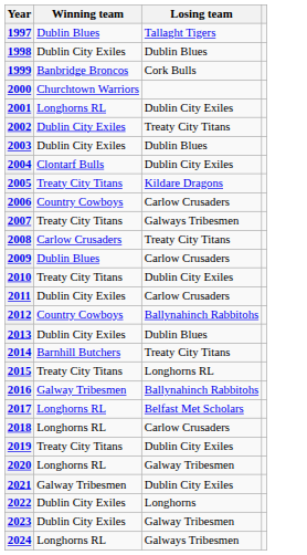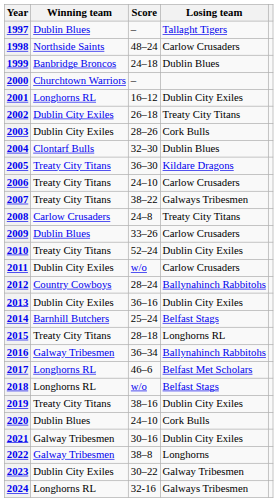 <table class="wikitable plainrowheaders defaultleft col3center">
 <tr>
 <th scope="col">Year</th>
 <th scope="col">Winning team</th>
+<th scope="col">Score</th>
 <th scope="col">Losing team</th>
 <th scope="col"></th>
 </tr>
 <tr>
 <th scope="row"><a href='#'>1997</a></th>
 <td><a href='#'>Dublin Blues</a></td>
+<td>–</td>
 <td><a href='#'>Tallaght Tigers</a></td>
 <td></td>
 </tr>
 <tr>
 <th scope="row"><a href='#'>1998</a></th>
-<td>Dublin City Exiles</td>
-<td>Dublin Blues</td>
+<td><a href='#'>Northside Saints</a></td>
+<td>48–24</td>
+<td>Carlow Crusaders</td>
 <td></td>
 </tr>
 <tr>
 <th scope="row"><a href='#'>1999</a></th>
 <td><a href='#'>Banbridge Broncos</a></td>
-<td>Cork Bulls</td>
+<td>24–18</td>
+<td>Dublin Blues</td>
 <td></td>
 </tr>
 <tr>
 <th scope="row"><a href='#'>2000</a></th>
 <td><a href='#'>Churchtown Warriors</a></td>
+<td>–</td>
 <td></td>
 <td></td>
 </tr>
 <tr>
 <th scope="row"><a href='#'>2001</a></th>
 <td><a href='#'>Longhorns RL</a></td>
+<td>16–12</td>
 <td>Dublin City Exiles</td>
 <td></td>
 </tr>
 <tr>
 <th scope="row"><a href='#'>2002</a></th>
 <td><a href='#'>Dublin City Exiles</a></td>
+<td>26–18</td>
 <td>Treaty City Titans</td>
 <td></td>
 </tr>
 <tr>
 <th scope="row"><a href='#'>2003</a></th>
 <td>Dublin City Exiles</td>
-<td>Dublin Blues</td>
+<td>28–26</td>
+<td>Cork Bulls</td>
 <td></td>
 </tr>
 <tr>
 <th scope="row"><a href='#'>2004</a></th>
 <td><a href='#'>Clontarf Bulls</a></td>
-<td>Dublin City Exiles</td>
+<td>32–30</td>
+<td>Dublin Blues</td>
 <td></td>
 </tr>
 <tr>
 <th scope="row"><a href='#'>2005</a></th>
 <td><a href='#'>Treaty City Titans</a></td>
+<td>36–30</td>
 <td><a href='#'>Kildare Dragons</a></td>
 <td></td>
 </tr>
 <tr>
 <th scope="row"><a href='#'>2006</a></th>
-<td><a href='#'>Country Cowboys</a></td>
+<td>Treaty City Titans</td>
+<td>24–10</td>
 <td>Carlow Crusaders</td>
 <td></td>
 </tr>
 <tr>
 <th scope="row"><a href='#'>2007</a></th>
 <td>Treaty City Titans</td>
+<td>38–22</td>
 <td>Galways Tribesmen</td>
 <td></td>
 </tr>
 <tr>
 <th scope="row"><a href='#'>2008</a></th>
 <td><a href='#'>Carlow Crusaders</a></td>
+<td>24–8</td>
 <td>Treaty City Titans</td>
 <td></td>
 </tr>
 <tr>
 <th scope="row"><a href='#'>2009</a></th>
 <td><a href='#'>Dublin Blues</a></td>
+<td>33–26</td>
 <td>Carlow Crusaders</td>
 <td></td>
 </tr>
 <tr>
 <th scope="row"><a href='#'>2010</a></th>
 <td>Treaty City Titans</td>
+<td>52–24</td>
 <td>Dublin City Exiles</td>
 <td></td>
 </tr>
 <tr>
 <th scope="row"><a href='#'>2011</a></th>
 <td>Dublin City Exiles</td>
+<td><a href='#'>w/o</a></td>
 <td>Carlow Crusaders</td>
 <td></td>
 </tr>
 <tr>
 <th scope="row"><a href='#'>2012</a></th>
 <td><a href='#'>Country Cowboys</a></td>
+<td>28–24</td>
 <td><a href='#'>Ballynahinch Rabbitohs</a></td>
 <td></td>
 </tr>
 <tr>
 <th scope="row"><a href='#'>2013</a></th>
 <td>Dublin City Exiles</td>
-<td>Dublin Blues</td>
+<td>36–16</td>
+<td>Dublin City Exiles</td>
 <td></td>
 </tr>
 <tr>
 <th scope="row"><a href='#'>2014</a></th>
 <td><a href='#'>Barnhill Butchers</a></td>
-<td>Treaty City Titans</td>
+<td>25–24</td>
+<td><a href='#'>Belfast Stags</a></td>
 <td></td>
 </tr>
 <tr>
 <th scope="row"><a href='#'>2015</a></th>
 <td>Treaty City Titans</td>
+<td>28–18</td>
 <td>Longhorns RL</td>
 <td></td>
 </tr>
 <tr>
 <th scope="row"><a href='#'>2016</a></th>
 <td><a href='#'>Galway Tribesmen</a></td>
+<td>36–34</td>
 <td><a href='#'>Ballynahinch Rabbitohs</a></td>
 <td></td>
 </tr>
 <tr>
 <th scope="row"><a href='#'>2017</a></th>
 <td><a href='#'>Longhorns RL</a></td>
+<td>46–6</td>
 <td><a href='#'>Belfast Met Scholars</a></td>
 <td></td>
 </tr>
 <tr>
 <th scope="row"><a href='#'>2018</a></th>
 <td>Longhorns RL</td>
-<td>Carlow Crusaders</td>
+<td><a href='#'>w/o</a></td>
+<td><a href='#'>Belfast Stags</a></td>
 <td></td>
 </tr>
 <tr>
 <th scope="row"><a href='#'>2019</a></th>
 <td>Treaty City Titans</td>
+<td>38–16</td>
 <td>Dublin City Exiles</td>
 <td></td>
 </tr>
 <tr>
 <th scope="row"><a href='#'>2020</a></th>
-<td>Longhorns RL</td>
-<td>Galway Tribesmen</td>
+<td>Dublin Blues</td>
+<td>24–10</td>
+<td>Cork Bulls</td>
 <td></td>
 </tr>
 <tr>
 <th scope="row"><a href='#'>2021</a></th>
 <td>Galway Tribesmen</td>
+<td>30–16</td>
 <td>Dublin City Exiles</td>
 <td></td>
 </tr>
 <tr>
 <th scope="row"><a href='#'>2022</a></th>
-<td>Dublin City Exiles</td>
+<td><a href='#'>Galway Tribesmen</a></td>
+<td>38–8</td>
 <td>Longhorns</td>
 <td></td>
 </tr>
 <tr>
 <th scope="row"><a href='#'>2023</a></th>
 <td>Dublin City Exiles</td>
+<td>30–22</td>
 <td>Galway Tribesmen</td>
 <td></td>
 </tr>
 <tr>
 <th scope="row"><a href='#'>2024</a></th>
 <td>Longhorns RL</td>
+<td>32-16</td>
 <td>Galways Tribesmen</td>
 <td></td>
 </tr>
 </table>
